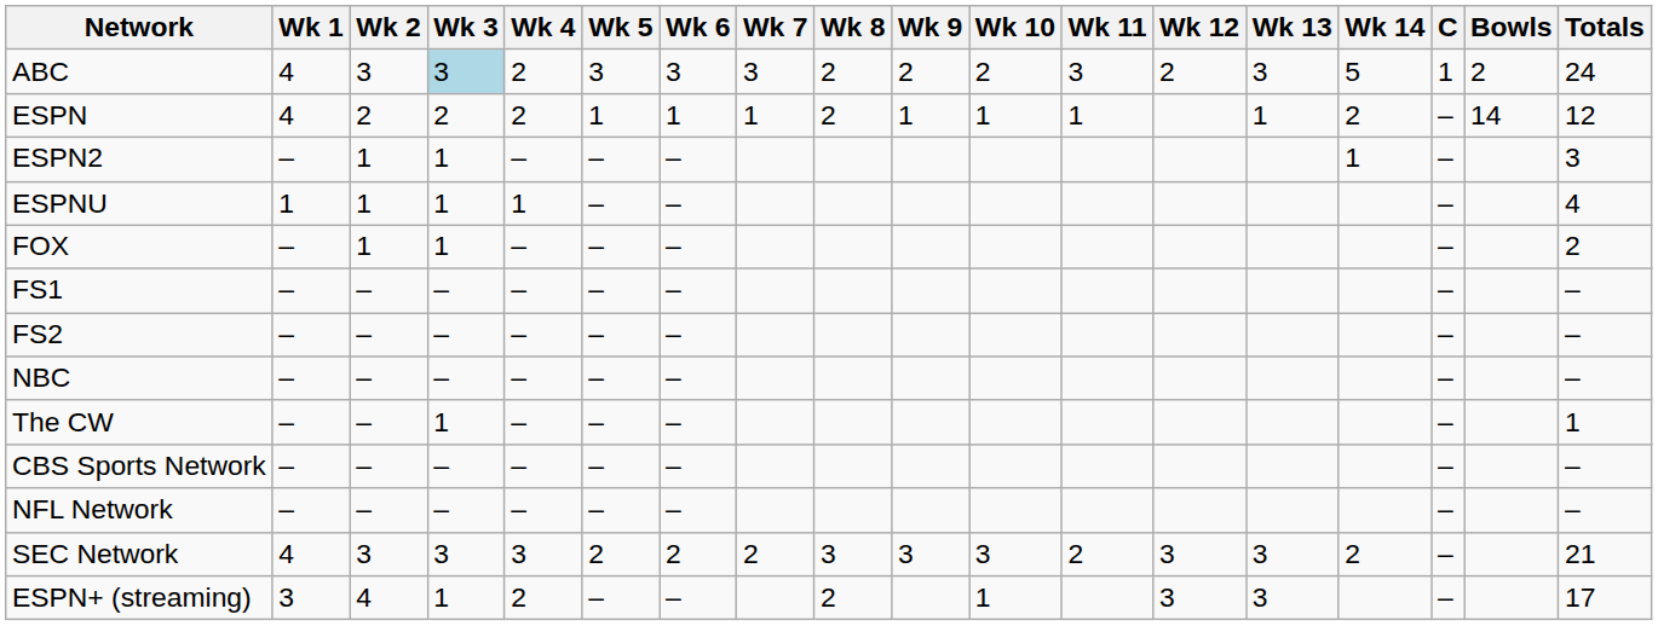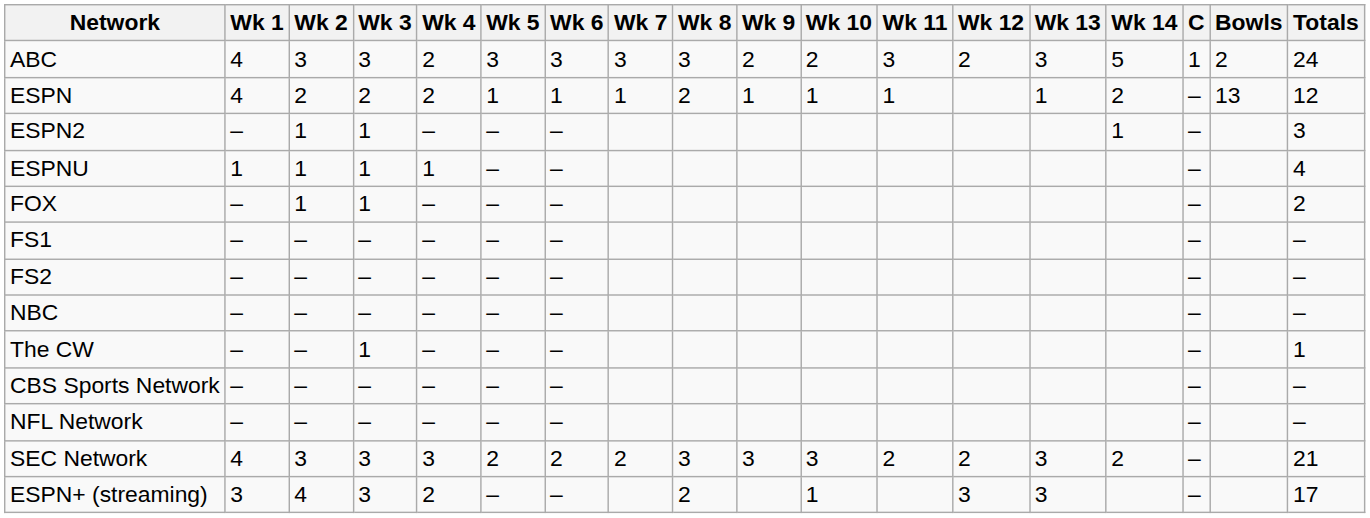 <table class="wikitable">
 <tr>
 <th>Network</th>
 <th>Wk 1</th>
 <th>Wk 2</th>
 <th>Wk 3</th>
 <th>Wk 4</th>
 <th>Wk 5</th>
 <th>Wk 6</th>
 <th>Wk 7</th>
 <th>Wk 8</th>
 <th>Wk 9</th>
 <th>Wk 10</th>
 <th>Wk 11</th>
 <th>Wk 12</th>
 <th>Wk 13</th>
 <th>Wk 14</th>
 <th>C</th>
 <th>Bowls</th>
 <th>Totals</th>
 </tr>
 <tr>
 <td>ABC</td>
 <td>4</td>
 <td>3</td>
-<td style="background: lightblue;">3</td>
+<td>3</td>
 <td>2</td>
 <td>3</td>
 <td>3</td>
 <td>3</td>
-<td>2</td>
+<td>3</td>
 <td>2</td>
 <td>2</td>
 <td>3</td>
 <td>2</td>
 <td>3</td>
 <td>5</td>
 <td>1</td>
 <td>2</td>
 <td>24</td>
 </tr>
 <tr>
 <td>ESPN</td>
 <td>4</td>
 <td>2</td>
 <td>2</td>
 <td>2</td>
 <td>1</td>
 <td>1</td>
 <td>1</td>
 <td>2</td>
 <td>1</td>
 <td>1</td>
 <td>1</td>
 <td></td>
 <td>1</td>
 <td>2</td>
 <td>–</td>
-<td>14</td>
+<td>13</td>
 <td>12</td>
 </tr>
 <tr>
 <td>ESPN2</td>
 <td>–</td>
 <td>1</td>
 <td>1</td>
 <td>–</td>
 <td>–</td>
 <td>–</td>
 <td></td>
 <td></td>
 <td></td>
 <td></td>
 <td></td>
 <td></td>
 <td></td>
 <td>1</td>
 <td>–</td>
 <td></td>
 <td>3</td>
 </tr>
 <tr>
 <td>ESPNU</td>
 <td>1</td>
 <td>1</td>
 <td>1</td>
 <td>1</td>
 <td>–</td>
 <td>–</td>
 <td></td>
 <td></td>
 <td></td>
 <td></td>
 <td></td>
 <td></td>
 <td></td>
 <td></td>
 <td>–</td>
 <td></td>
 <td>4</td>
 </tr>
 <tr>
 <td>FOX</td>
 <td>–</td>
 <td>1</td>
 <td>1</td>
 <td>–</td>
 <td>–</td>
 <td>–</td>
 <td></td>
 <td></td>
 <td></td>
 <td></td>
 <td></td>
 <td></td>
 <td></td>
 <td></td>
 <td>–</td>
 <td></td>
 <td>2</td>
 </tr>
 <tr>
 <td>FS1</td>
 <td>–</td>
 <td>–</td>
 <td>–</td>
 <td>–</td>
 <td>–</td>
 <td>–</td>
 <td></td>
 <td></td>
 <td></td>
 <td></td>
 <td></td>
 <td></td>
 <td></td>
 <td></td>
 <td>–</td>
 <td></td>
 <td>–</td>
 </tr>
 <tr>
 <td>FS2</td>
 <td>–</td>
 <td>–</td>
 <td>–</td>
 <td>–</td>
 <td>–</td>
 <td>–</td>
 <td></td>
 <td></td>
 <td></td>
 <td></td>
 <td></td>
 <td></td>
 <td></td>
 <td></td>
 <td>–</td>
 <td></td>
 <td>–</td>
 </tr>
 <tr>
 <td>NBC</td>
 <td>–</td>
 <td>–</td>
 <td>–</td>
 <td>–</td>
 <td>–</td>
 <td>–</td>
 <td></td>
 <td></td>
 <td></td>
 <td></td>
 <td></td>
 <td></td>
 <td></td>
 <td></td>
 <td>–</td>
 <td></td>
 <td>–</td>
 </tr>
 <tr>
 <td>The CW</td>
 <td>–</td>
 <td>–</td>
 <td>1</td>
 <td>–</td>
 <td>–</td>
 <td>–</td>
 <td></td>
 <td></td>
 <td></td>
 <td></td>
 <td></td>
 <td></td>
 <td></td>
 <td></td>
 <td>–</td>
 <td></td>
 <td>1</td>
 </tr>
 <tr>
 <td>CBS Sports Network</td>
 <td>–</td>
 <td>–</td>
 <td>–</td>
 <td>–</td>
 <td>–</td>
 <td>–</td>
 <td></td>
 <td></td>
 <td></td>
 <td></td>
 <td></td>
 <td></td>
 <td></td>
 <td></td>
 <td>–</td>
 <td></td>
 <td>–</td>
 </tr>
 <tr>
 <td>NFL Network</td>
 <td>–</td>
 <td>–</td>
 <td>–</td>
 <td>–</td>
 <td>–</td>
 <td>–</td>
 <td></td>
 <td></td>
 <td></td>
 <td></td>
 <td></td>
 <td></td>
 <td></td>
 <td></td>
 <td>–</td>
 <td></td>
 <td>–</td>
 </tr>
 <tr>
 <td>SEC Network</td>
 <td>4</td>
 <td>3</td>
 <td>3</td>
 <td>3</td>
 <td>2</td>
 <td>2</td>
 <td>2</td>
 <td>3</td>
 <td>3</td>
 <td>3</td>
 <td>2</td>
-<td>3</td>
+<td>2</td>
 <td>3</td>
 <td>2</td>
 <td>–</td>
 <td></td>
 <td>21</td>
 </tr>
 <tr>
 <td>ESPN+ (streaming)</td>
 <td>3</td>
 <td>4</td>
-<td>1</td>
+<td>3</td>
 <td>2</td>
 <td>–</td>
 <td>–</td>
 <td></td>
 <td>2</td>
 <td></td>
 <td>1</td>
 <td></td>
 <td>3</td>
 <td>3</td>
 <td></td>
 <td>–</td>
 <td></td>
 <td>17</td>
 </tr>
 </table>
